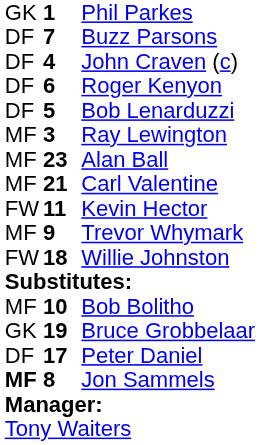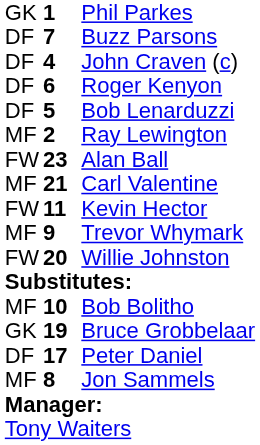 <table style="font-size:90%; margin:0.2em auto;" cellspacing="0" cellpadding="0">
 <tr>
 <th width="25"></th>
 <th width="25"></th>
 </tr>
 <tr>
 <td>GK</td>
 <td><strong>1</strong></td>
 <td> <a href='#'>Phil Parkes</a></td>
 </tr>
 <tr>
 <td>DF</td>
 <td><strong>7</strong></td>
 <td> <a href='#'>Buzz Parsons</a></td>
 <td></td>
 <td> </td>
 </tr>
 <tr>
 <td>DF</td>
 <td><strong>4</strong></td>
 <td> <a href='#'>John Craven</a> (<a href='#'>c</a>)</td>
 </tr>
 <tr>
 <td>DF</td>
 <td><strong>6</strong></td>
 <td> <a href='#'>Roger Kenyon</a></td>
 </tr>
 <tr>
 <td>DF</td>
 <td><strong>5</strong></td>
 <td> <a href='#'>Bob Lenarduzzi</a></td>
 </tr>
 <tr>
 <td>MF</td>
-<td><strong>3</strong></td>
+<td><strong>2</strong></td>
 <td> <a href='#'>Ray Lewington</a></td>
 </tr>
 <tr>
-<td>MF</td>
+<td>FW</td>
 <td><strong>23</strong></td>
 <td> <a href='#'>Alan Ball</a></td>
 </tr>
 <tr>
 <td>MF</td>
 <td><strong>21</strong></td>
 <td> <a href='#'>Carl Valentine</a></td>
 </tr>
 <tr>
 <td>FW</td>
 <td><strong>11</strong></td>
 <td> <a href='#'>Kevin Hector</a></td>
 </tr>
 <tr>
 <td>MF</td>
 <td><strong>9</strong></td>
 <td> <a href='#'>Trevor Whymark</a></td>
 <td></td>
 <td></td>
 </tr>
 <tr>
 <td>FW</td>
-<td><strong>18</strong></td>
+<td><strong>20</strong></td>
 <td> <a href='#'>Willie Johnston</a></td>
 </tr>
 <tr>
 <td colspan="4"><strong>Substitutes:</strong></td>
 </tr>
 <tr>
 <td>MF</td>
 <td><strong>10</strong></td>
 <td> <a href='#'>Bob Bolitho</a></td>
 <td></td>
 <td> </td>
 </tr>
 <tr>
 <td>GK</td>
 <td><strong>19</strong></td>
 <td> <a href='#'>Bruce Grobbelaar</a></td>
 </tr>
 <tr>
 <td>DF</td>
 <td><strong>17</strong></td>
 <td> <a href='#'>Peter Daniel</a></td>
 </tr>
 <tr>
-<td><strong>MF</strong></td>
+<td>MF</td>
 <td><strong>8</strong></td>
 <td> <a href='#'>Jon Sammels</a></td>
 </tr>
 <tr>
 <td colspan="4"><strong>Manager:</strong></td>
 </tr>
 <tr>
 <td colspan="4"> <a href='#'>Tony Waiters</a></td>
 </tr>
 </table>
